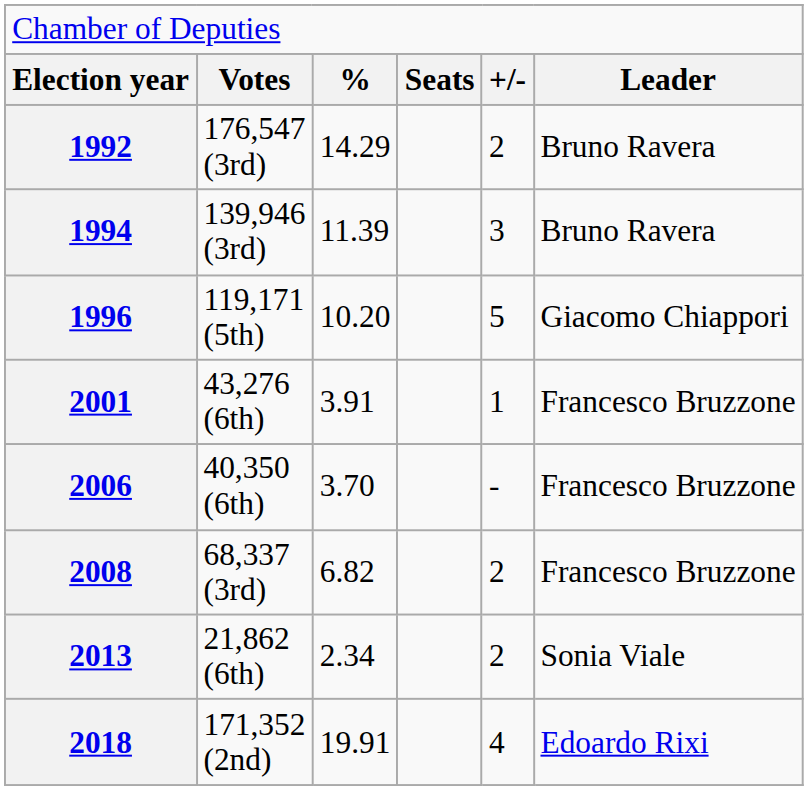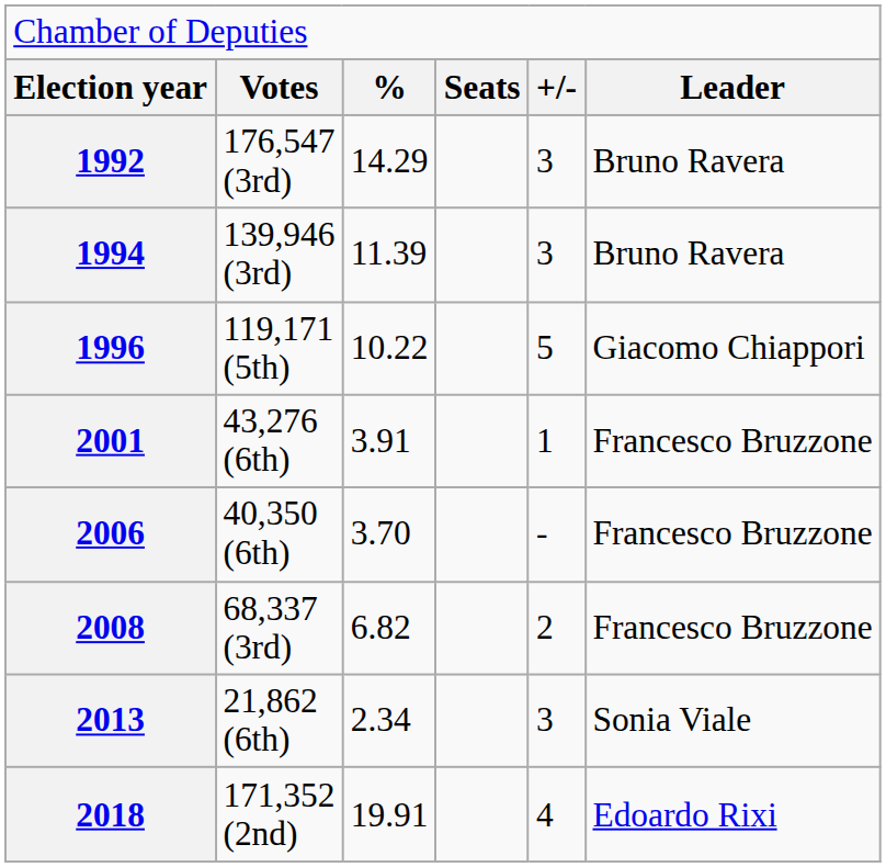 <table class="wikitable">
 <tr>
 <td colspan="6"><a href='#'>Chamber of Deputies</a></td>
 </tr>
 <tr>
 <th>Election year</th>
 <th>Votes</th>
 <th>%</th>
 <th>Seats</th>
 <th>+/-</th>
 <th>Leader</th>
 </tr>
 <tr>
 <th><a href='#'>1992</a></th>
 <td>176,547<br>(3rd)</td>
 <td>14.29</td>
 <td></td>
-<td> 2</td>
+<td> 3</td>
 <td>Bruno Ravera</td>
 </tr>
 <tr>
 <th><a href='#'>1994</a></th>
 <td>139,946<br>(3rd)</td>
 <td>11.39</td>
 <td></td>
 <td> 3</td>
 <td>Bruno Ravera</td>
 </tr>
 <tr>
 <th><a href='#'>1996</a></th>
 <td>119,171<br>(5th)</td>
-<td>10.20</td>
+<td>10.22</td>
 <td></td>
 <td> 5</td>
 <td>Giacomo Chiappori</td>
 </tr>
 <tr>
 <th><a href='#'>2001</a></th>
 <td>43,276<br>(6th)</td>
 <td>3.91</td>
 <td></td>
 <td> 1</td>
 <td>Francesco Bruzzone</td>
 </tr>
 <tr>
 <th><a href='#'>2006</a></th>
 <td>40,350<br>(6th)</td>
 <td>3.70</td>
 <td></td>
 <td>-</td>
 <td>Francesco Bruzzone</td>
 </tr>
 <tr>
 <th><a href='#'>2008</a></th>
 <td>68,337<br>(3rd)</td>
 <td>6.82</td>
 <td></td>
 <td> 2</td>
 <td>Francesco Bruzzone</td>
 </tr>
 <tr>
 <th><a href='#'>2013</a></th>
 <td>21,862<br>(6th)</td>
 <td>2.34</td>
 <td></td>
-<td> 2</td>
+<td> 3</td>
 <td>Sonia Viale</td>
 </tr>
 <tr>
 <th><a href='#'>2018</a></th>
 <td>171,352<br>(2nd)</td>
 <td>19.91</td>
 <td></td>
 <td> 4</td>
 <td><a href='#'>Edoardo Rixi</a></td>
 </tr>
 </table>
